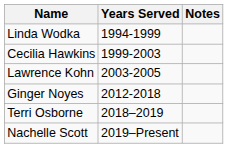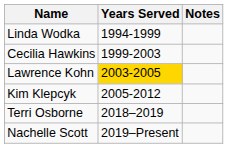 <table class="wikitable">
 <tr>
 <th>Name</th>
 <th>Years Served</th>
 <th>Notes</th>
 </tr>
 <tr>
 <td>Linda Wodka</td>
 <td>1994-1999</td>
 <td></td>
 </tr>
 <tr>
 <td>Cecilia Hawkins</td>
 <td>1999-2003</td>
 <td></td>
 </tr>
 <tr>
 <td>Lawrence Kohn</td>
-<td>2003-2005</td>
+<td style="background: gold;">2003-2005</td>
 <td></td>
 </tr>
 <tr>
-<td>Ginger Noyes</td>
-<td>2012-2018</td>
+<td>Kim Klepcyk</td>
+<td>2005-2012</td>
 <td></td>
 </tr>
 <tr>
 <td>Terri Osborne</td>
 <td>2018–2019</td>
 <td></td>
 </tr>
 <tr>
 <td>Nachelle Scott</td>
 <td>2019–Present</td>
 <td></td>
 </tr>
 </table>
